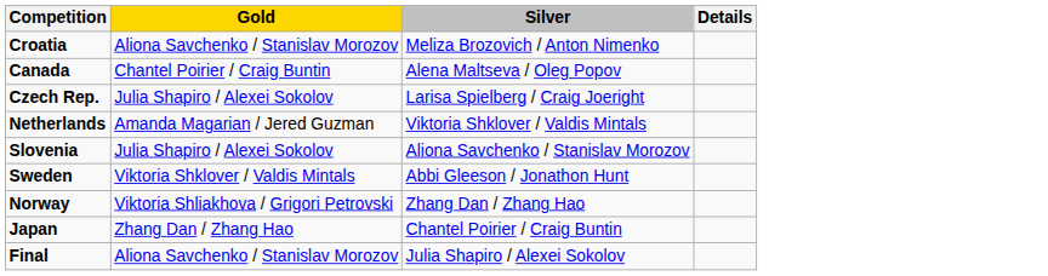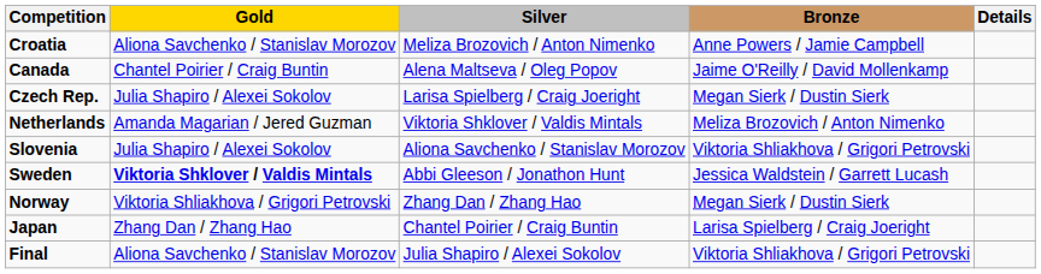 <table class="wikitable">
 <tr>
 <th>Competition</th>
 <td align=center bgcolor=gold><strong>Gold</strong></td>
 <td align=center bgcolor=silver><strong>Silver</strong></td>
+<td align=center bgcolor=cc9966><strong>Bronze</strong></td>
 <th>Details</th>
 </tr>
 <tr>
 <td><strong>Croatia</strong></td>
 <td> <a href='#'>Aliona Savchenko</a> / <a href='#'>Stanislav Morozov</a></td>
 <td> <a href='#'>Meliza Brozovich</a> / <a href='#'>Anton Nimenko</a></td>
+<td> <a href='#'>Anne Powers</a> / <a href='#'>Jamie Campbell</a></td>
 <td></td>
 </tr>
 <tr>
 <td><strong>Canada</strong></td>
 <td> <a href='#'>Chantel Poirier</a> / <a href='#'>Craig Buntin</a></td>
 <td> <a href='#'>Alena Maltseva</a> / <a href='#'>Oleg Popov</a></td>
+<td> <a href='#'>Jaime O'Reilly</a> / <a href='#'>David Mollenkamp</a></td>
 <td></td>
 </tr>
 <tr>
 <td><strong>Czech Rep.</strong></td>
 <td> <a href='#'>Julia Shapiro</a> / <a href='#'>Alexei Sokolov</a></td>
 <td> <a href='#'>Larisa Spielberg</a> / <a href='#'>Craig Joeright</a></td>
+<td> <a href='#'>Megan Sierk</a> / <a href='#'>Dustin Sierk</a></td>
 <td></td>
 </tr>
 <tr>
 <td><strong>Netherlands</strong></td>
 <td> <a href='#'>Amanda Magarian</a> / Jered Guzman</td>
 <td> <a href='#'>Viktoria Shklover</a> / <a href='#'>Valdis Mintals</a></td>
+<td> <a href='#'>Meliza Brozovich</a> / <a href='#'>Anton Nimenko</a></td>
 <td></td>
 </tr>
 <tr>
 <td><strong>Slovenia</strong></td>
 <td> <a href='#'>Julia Shapiro</a> / <a href='#'>Alexei Sokolov</a></td>
 <td> <a href='#'>Aliona Savchenko</a> / <a href='#'>Stanislav Morozov</a></td>
+<td> <a href='#'>Viktoria Shliakhova</a> / <a href='#'>Grigori Petrovski</a></td>
 <td></td>
 </tr>
 <tr>
 <td><strong>Sweden</strong></td>
-<td> <a href='#'>Viktoria Shklover</a> / <a href='#'>Valdis Mintals</a></td>
+<td><strong> <a href='#'>Viktoria Shklover</a> / <a href='#'>Valdis Mintals</a></strong></td>
 <td> <a href='#'>Abbi Gleeson</a> / <a href='#'>Jonathon Hunt</a></td>
+<td> <a href='#'>Jessica Waldstein</a> / <a href='#'>Garrett Lucash</a></td>
 <td></td>
 </tr>
 <tr>
 <td><strong>Norway</strong></td>
 <td> <a href='#'>Viktoria Shliakhova</a> / <a href='#'>Grigori Petrovski</a></td>
 <td> <a href='#'>Zhang Dan</a> / <a href='#'>Zhang Hao</a></td>
+<td> <a href='#'>Megan Sierk</a> / <a href='#'>Dustin Sierk</a></td>
 <td></td>
 </tr>
 <tr>
 <td><strong>Japan</strong></td>
 <td> <a href='#'>Zhang Dan</a> / <a href='#'>Zhang Hao</a></td>
 <td> <a href='#'>Chantel Poirier</a> / <a href='#'>Craig Buntin</a></td>
+<td> <a href='#'>Larisa Spielberg</a> / <a href='#'>Craig Joeright</a></td>
 <td></td>
 </tr>
 <tr>
 <td><strong>Final</strong></td>
 <td> <a href='#'>Aliona Savchenko</a> / <a href='#'>Stanislav Morozov</a></td>
 <td> <a href='#'>Julia Shapiro</a> / <a href='#'>Alexei Sokolov</a></td>
+<td> <a href='#'>Viktoria Shliakhova</a> / <a href='#'>Grigori Petrovski</a></td>
 <td></td>
 </tr>
 </table>
